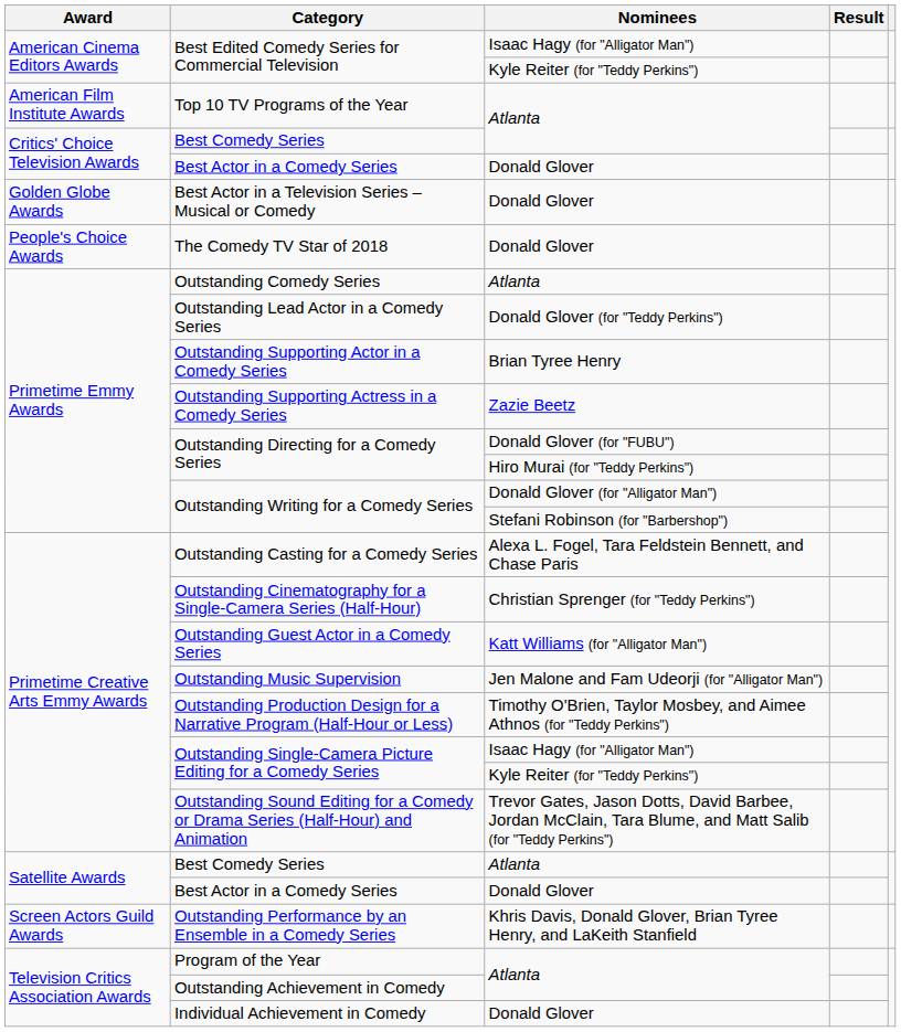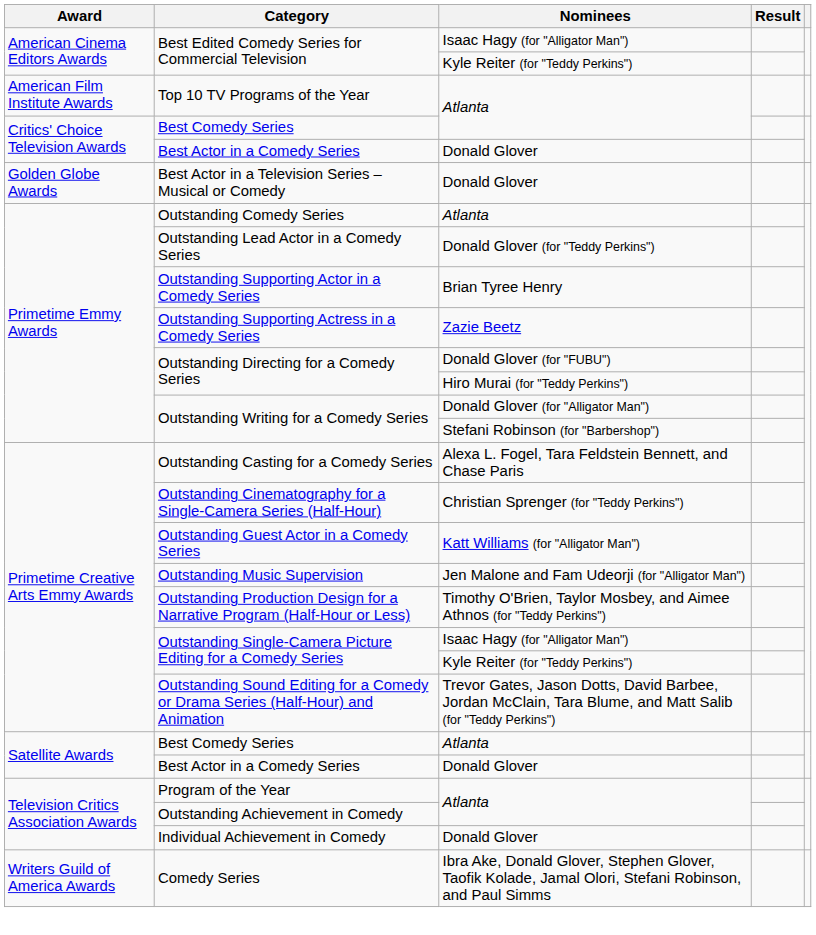 <table class="wikitable sortable">
 <tr>
 <th>Award</th>
 <th>Category</th>
 <th>Nominees</th>
 <th>Result</th>
 <th></th>
 </tr>
 <tr>
 <td rowspan="2"><a href='#'>American Cinema Editors Awards</a></td>
 <td rowspan="2">Best Edited Comedy Series for Commercial Television</td>
 <td>Isaac Hagy <small>(for "Alligator Man")</small></td>
 <td></td>
 <td rowspan="2"></td>
 </tr>
 <tr>
 <td>Kyle Reiter <small>(for "Teddy Perkins")</small></td>
 <td></td>
 </tr>
 <tr>
 <td><a href='#'>American Film Institute Awards</a></td>
 <td>Top 10 TV Programs of the Year</td>
 <td rowspan="2"><em>Atlanta</em></td>
 <td></td>
 <td></td>
 </tr>
 <tr>
 <td rowspan="2"><a href='#'>Critics' Choice Television Awards</a></td>
 <td><a href='#'>Best Comedy Series</a></td>
 <td></td>
 <td rowspan="2"></td>
 </tr>
 <tr>
 <td><a href='#'>Best Actor in a Comedy Series</a></td>
 <td>Donald Glover</td>
 <td></td>
 </tr>
 <tr>
 <td><a href='#'>Golden Globe Awards</a></td>
 <td>Best Actor in a Television Series – Musical or Comedy</td>
-<td>Donald Glover</td>
-<td></td>
-<td></td>
-</tr>
-<tr>
-<td><a href='#'>People's Choice Awards</a></td>
-<td>The Comedy TV Star of 2018</td>
 <td>Donald Glover</td>
 <td></td>
 <td></td>
 </tr>
 <tr>
 <td rowspan="8"><a href='#'>Primetime Emmy Awards</a></td>
 <td>Outstanding Comedy Series</td>
 <td><em>Atlanta</em></td>
 <td></td>
 <td rowspan="16"></td>
 </tr>
 <tr>
 <td>Outstanding Lead Actor in a Comedy Series</td>
 <td>Donald Glover <small>(for "Teddy Perkins")</small></td>
 <td></td>
 </tr>
 <tr>
 <td><a href='#'>Outstanding Supporting Actor in a Comedy Series</a></td>
 <td>Brian Tyree Henry</td>
 <td></td>
 </tr>
 <tr>
 <td><a href='#'>Outstanding Supporting Actress in a Comedy Series</a></td>
 <td><a href='#'>Zazie Beetz</a></td>
 <td></td>
 </tr>
 <tr>
 <td rowspan="2">Outstanding Directing for a Comedy Series</td>
 <td>Donald Glover <small>(for "FUBU")</small></td>
 <td></td>
 </tr>
 <tr>
 <td>Hiro Murai <small>(for "Teddy Perkins")</small></td>
 <td></td>
 </tr>
 <tr>
 <td rowspan="2">Outstanding Writing for a Comedy Series</td>
 <td>Donald Glover <small>(for "Alligator Man")</small></td>
 <td></td>
 </tr>
 <tr>
 <td>Stefani Robinson <small>(for "Barbershop")</small></td>
 <td></td>
 </tr>
 <tr>
 <td rowspan="8"><a href='#'>Primetime Creative Arts Emmy Awards</a></td>
 <td>Outstanding Casting for a Comedy Series</td>
 <td>Alexa L. Fogel, Tara Feldstein Bennett, and Chase Paris</td>
 <td></td>
 </tr>
 <tr>
 <td><a href='#'>Outstanding Cinematography for a Single-Camera Series (Half-Hour)</a></td>
 <td>Christian Sprenger <small>(for "Teddy Perkins")</small></td>
 <td></td>
 </tr>
 <tr>
 <td><a href='#'>Outstanding Guest Actor in a Comedy Series</a></td>
 <td><a href='#'>Katt Williams</a> <small>(for "Alligator Man")</small></td>
 <td></td>
 </tr>
 <tr>
 <td><a href='#'>Outstanding Music Supervision</a></td>
 <td>Jen Malone and Fam Udeorji <small>(for "Alligator Man")</small></td>
 <td></td>
 </tr>
 <tr>
 <td><a href='#'>Outstanding Production Design for a Narrative Program (Half-Hour or Less)</a></td>
 <td>Timothy O'Brien, Taylor Mosbey, and Aimee Athnos <small>(for "Teddy Perkins")</small></td>
 <td></td>
 </tr>
 <tr>
 <td rowspan=2><a href='#'>Outstanding Single-Camera Picture Editing for a Comedy Series</a></td>
 <td>Isaac Hagy <small>(for "Alligator Man")</small></td>
 <td></td>
 </tr>
 <tr>
 <td>Kyle Reiter <small>(for "Teddy Perkins")</small></td>
 <td></td>
 </tr>
 <tr>
 <td><a href='#'>Outstanding Sound Editing for a Comedy or Drama Series (Half-Hour) and Animation</a></td>
 <td>Trevor Gates, Jason Dotts, David Barbee, Jordan McClain, Tara Blume, and Matt Salib <small>(for "Teddy Perkins")</small></td>
 <td></td>
 </tr>
 <tr>
 <td rowspan="2"><a href='#'>Satellite Awards</a></td>
 <td>Best Comedy Series</td>
 <td><em>Atlanta</em></td>
 <td></td>
 <td rowspan="2"></td>
 </tr>
 <tr>
 <td>Best Actor in a Comedy Series</td>
 <td>Donald Glover</td>
 <td></td>
 </tr>
 <tr>
-<td><a href='#'>Screen Actors Guild Awards</a></td>
-<td><a href='#'>Outstanding Performance by an Ensemble in a Comedy Series</a></td>
-<td>Khris Davis, Donald Glover, Brian Tyree Henry, and LaKeith Stanfield</td>
-<td></td>
-<td></td>
-</tr>
-<tr>
 <td rowspan="3"><a href='#'>Television Critics Association Awards</a></td>
 <td>Program of the Year</td>
 <td rowspan="2"><em>Atlanta</em></td>
 <td></td>
 <td rowspan="3"></td>
 </tr>
 <tr>
 <td>Outstanding Achievement in Comedy</td>
 <td></td>
 </tr>
 <tr>
 <td>Individual Achievement in Comedy</td>
 <td>Donald Glover</td>
 <td></td>
 </tr>
+<tr>
+<td><a href='#'>Writers Guild of America Awards</a></td>
+<td>Comedy Series</td>
+<td>Ibra Ake, Donald Glover, Stephen Glover, Taofik Kolade, Jamal Olori, Stefani Robinson, and Paul Simms</td>
+<td></td>
+<td></td>
+</tr>
 </table>
